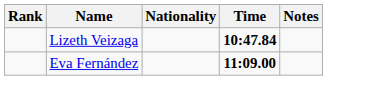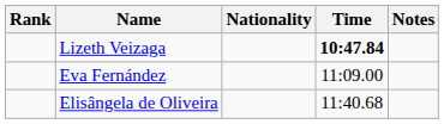 <table class="wikitable sortable" style="text-align:center">
 <tr>
 <th>Rank</th>
 <th>Name</th>
 <th>Nationality</th>
 <th>Time</th>
 <th>Notes</th>
 </tr>
 <tr>
 <td></td>
 <td align=left><a href='#'>Lizeth Veizaga</a></td>
 <td align=left></td>
 <td><strong>10:47.84</strong></td>
 <td></td>
 </tr>
 <tr>
 <td></td>
 <td align=left><a href='#'>Eva Fernández</a></td>
 <td align=left></td>
-<td><strong>11:09.00</strong></td>
+<td>11:09.00</td>
+<td></td>
+</tr>
+<tr>
+<td></td>
+<td align=left><a href='#'>Elisângela de Oliveira</a></td>
+<td align=left></td>
+<td>11:40.68</td>
 <td></td>
 </tr>
 </table>
